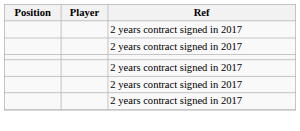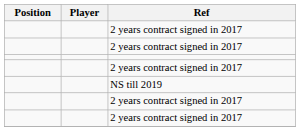 <table class="wikitable sortable" style="width:50%; text-align:center; font-size:100%; text-align:left;">
 <tr>
 <th><strong>Position</strong></th>
 <th><strong>Player</strong></th>
 <th><strong>Ref</strong></th>
 </tr>
 <tr>
 <td></td>
 <td></td>
 <td>2 years contract signed in 2017 </td>
 </tr>
 <tr>
 <td></td>
 <td></td>
 <td>2 years contract signed in 2017 </td>
 </tr>
 <tr>
 <td></td>
 <td></td>
 <td></td>
 </tr>
 <tr>
 <td></td>
 <td></td>
 <td>2 years contract signed in 2017 </td>
 </tr>
 <tr>
 <td></td>
 <td></td>
+<td>NS till 2019</td>
+</tr>
+<tr>
+<td></td>
+<td></td>
 <td>2 years contract signed in 2017 </td>
 </tr>
 <tr>
 <td></td>
 <td></td>
 <td>2 years contract signed in 2017 </td>
 </tr>
 <tr>
 </tr>
 </table>
